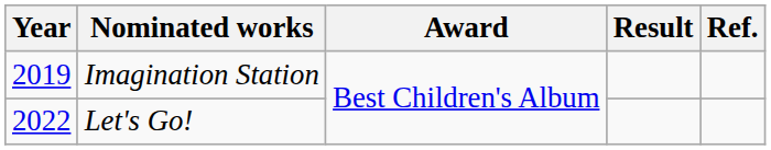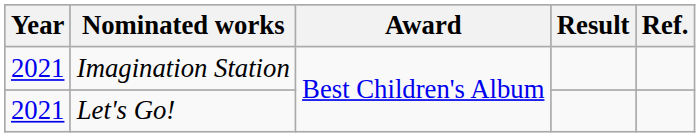 <table class="wikitable">
 <tr>
 <th>Year</th>
 <th>Nominated works</th>
 <th>Award</th>
 <th>Result</th>
 <th>Ref.</th>
 </tr>
 <tr>
-<td><a href='#'>2019</a></td>
+<td><a href='#'>2021</a></td>
 <td><em>Imagination Station</em></td>
 <td rowspan="2"><a href='#'>Best Children's Album</a></td>
 <td></td>
 <td></td>
 </tr>
 <tr>
-<td><a href='#'>2022</a></td>
+<td><a href='#'>2021</a></td>
 <td><em>Let's Go!</em></td>
 <td></td>
 <td></td>
 </tr>
 </table>
